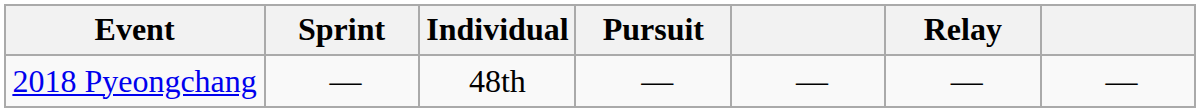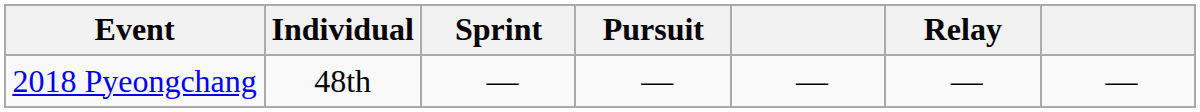 <table class="wikitable" style="text-align: center;">
 <tr>
 <th>Event</th>
+<th style="width:70px;">Individual</th>
 <th style="width:70px;">Sprint</th>
-<th style="width:70px;">Individual</th>
 <th style="width:70px;">Pursuit</th>
 <th style="width:70px;"></th>
 <th style="width:70px;">Relay</th>
 <th style="width:70px;"></th>
 </tr>
 <tr>
 <td align=left> <a href='#'>2018 Pyeongchang</a></td>
+<td>48th</td>
 <td> —</td>
-<td>48th</td>
 <td> —</td>
 <td> —</td>
 <td> —</td>
 <td> —</td>
 </tr>
 </table>
